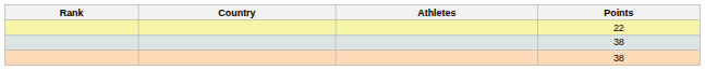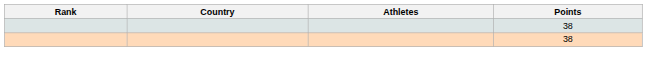 <table class="wikitable" width=65% style="font-size:90%; text-align:center;">
 <tr>
 <th>Rank</th>
 <th>Country</th>
 <th>Athletes</th>
 <th>Points</th>
-</tr>
-<tr bgcolor="#F7F6A8">
-<td></td>
-<td align=left></td>
-<td></td>
-<td>22</td>
 </tr>
 <tr bgcolor="#DCE5E5">
 <td></td>
 <td align=left></td>
 <td></td>
 <td>38</td>
 </tr>
 <tr bgcolor="#FFDAB9">
 <td></td>
 <td align=left></td>
 <td></td>
 <td>38</td>
 </tr>
 </table>
